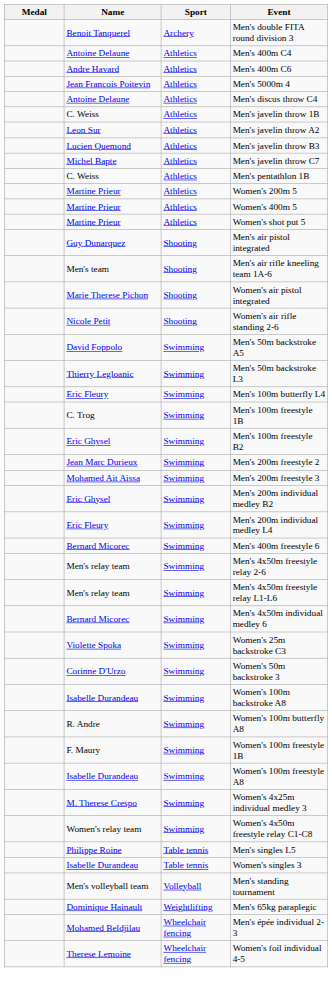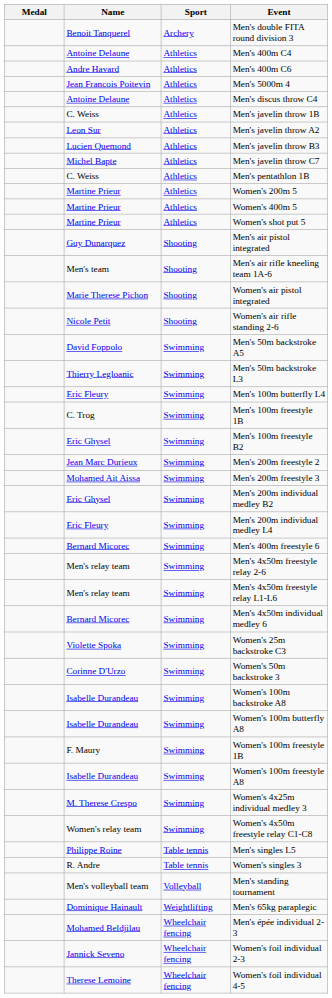 <table class=wikitable style="font-size:95%">
 <tr>
 <th style="width:6em">Medal</th>
 <th style="width:10em">Name</th>
 <th style="width:7em">Sport</th>
 <th style="width:10em">Event</th>
 </tr>
 <tr>
 <td></td>
 <td><a href='#'>Benoit Tanquerel</a></td>
 <td><a href='#'>Archery</a></td>
 <td>Men's double FITA round division 3</td>
 </tr>
 <tr>
 <td></td>
 <td><a href='#'>Antoine Delaune</a></td>
 <td><a href='#'>Athletics</a></td>
 <td>Men's 400m C4</td>
 </tr>
 <tr>
 <td></td>
 <td><a href='#'>Andre Havard</a></td>
 <td><a href='#'>Athletics</a></td>
 <td>Men's 400m C6</td>
 </tr>
 <tr>
 <td></td>
 <td><a href='#'>Jean Francois Poitevin</a></td>
 <td><a href='#'>Athletics</a></td>
 <td>Men's 5000m 4</td>
 </tr>
 <tr>
 <td></td>
 <td><a href='#'>Antoine Delaune</a></td>
 <td><a href='#'>Athletics</a></td>
 <td>Men's discus throw C4</td>
 </tr>
 <tr>
 <td></td>
 <td>C. Weiss</td>
 <td><a href='#'>Athletics</a></td>
 <td>Men's javelin throw 1B</td>
 </tr>
 <tr>
 <td></td>
 <td><a href='#'>Leon Sur</a></td>
 <td><a href='#'>Athletics</a></td>
 <td>Men's javelin throw A2</td>
 </tr>
 <tr>
 <td></td>
 <td><a href='#'>Lucien Quemond</a></td>
 <td><a href='#'>Athletics</a></td>
 <td>Men's javelin throw B3</td>
 </tr>
 <tr>
 <td></td>
 <td><a href='#'>Michel Bapte</a></td>
 <td><a href='#'>Athletics</a></td>
 <td>Men's javelin throw C7</td>
 </tr>
 <tr>
 <td></td>
 <td>C. Weiss</td>
 <td><a href='#'>Athletics</a></td>
 <td>Men's pentathlon 1B</td>
 </tr>
 <tr>
 <td></td>
 <td><a href='#'>Martine Prieur</a></td>
 <td><a href='#'>Athletics</a></td>
 <td>Women's 200m 5</td>
 </tr>
 <tr>
 <td></td>
 <td><a href='#'>Martine Prieur</a></td>
 <td><a href='#'>Athletics</a></td>
 <td>Women's 400m 5</td>
 </tr>
 <tr>
 <td></td>
 <td><a href='#'>Martine Prieur</a></td>
 <td><a href='#'>Athletics</a></td>
 <td>Women's shot put 5</td>
 </tr>
 <tr>
 <td></td>
 <td><a href='#'>Guy Dunarquez</a></td>
 <td><a href='#'>Shooting</a></td>
 <td>Men's air pistol integrated</td>
 </tr>
 <tr>
 <td></td>
 <td>Men's team</td>
 <td><a href='#'>Shooting</a></td>
 <td>Men's air rifle kneeling team 1A-6</td>
 </tr>
 <tr>
 <td></td>
 <td><a href='#'>Marie Therese Pichon</a></td>
 <td><a href='#'>Shooting</a></td>
 <td>Women's air pistol integrated</td>
 </tr>
 <tr>
 <td></td>
 <td><a href='#'>Nicole Petit</a></td>
 <td><a href='#'>Shooting</a></td>
 <td>Women's air rifle standing 2-6</td>
 </tr>
 <tr>
 <td></td>
 <td><a href='#'>David Foppolo</a></td>
 <td><a href='#'>Swimming</a></td>
 <td>Men's 50m backstroke A5</td>
 </tr>
 <tr>
 <td></td>
 <td><a href='#'>Thierry Legloanic</a></td>
 <td><a href='#'>Swimming</a></td>
 <td>Men's 50m backstroke L3</td>
 </tr>
 <tr>
 <td></td>
 <td><a href='#'>Eric Fleury</a></td>
 <td><a href='#'>Swimming</a></td>
 <td>Men's 100m butterfly L4</td>
 </tr>
 <tr>
 <td></td>
 <td>C. Trog</td>
 <td><a href='#'>Swimming</a></td>
 <td>Men's 100m freestyle 1B</td>
 </tr>
 <tr>
 <td></td>
 <td><a href='#'>Eric Ghysel</a></td>
 <td><a href='#'>Swimming</a></td>
 <td>Men's 100m freestyle B2</td>
 </tr>
 <tr>
 <td></td>
 <td><a href='#'>Jean Marc Durieux</a></td>
 <td><a href='#'>Swimming</a></td>
 <td>Men's 200m freestyle 2</td>
 </tr>
 <tr>
 <td></td>
 <td><a href='#'>Mohamed Ait Aissa</a></td>
 <td><a href='#'>Swimming</a></td>
 <td>Men's 200m freestyle 3</td>
 </tr>
 <tr>
 <td></td>
 <td><a href='#'>Eric Ghysel</a></td>
 <td><a href='#'>Swimming</a></td>
 <td>Men's 200m individual medley B2</td>
 </tr>
 <tr>
 <td></td>
 <td><a href='#'>Eric Fleury</a></td>
 <td><a href='#'>Swimming</a></td>
 <td>Men's 200m individual medley L4</td>
 </tr>
 <tr>
 <td></td>
 <td><a href='#'>Bernard Micorec</a></td>
 <td><a href='#'>Swimming</a></td>
 <td>Men's 400m freestyle 6</td>
 </tr>
 <tr>
 <td></td>
 <td>Men's relay team</td>
 <td><a href='#'>Swimming</a></td>
 <td>Men's 4x50m freestyle relay 2-6</td>
 </tr>
 <tr>
 <td></td>
 <td>Men's relay team</td>
 <td><a href='#'>Swimming</a></td>
 <td>Men's 4x50m freestyle relay L1-L6</td>
 </tr>
 <tr>
 <td></td>
 <td><a href='#'>Bernard Micorec</a></td>
 <td><a href='#'>Swimming</a></td>
 <td>Men's 4x50m individual medley 6</td>
 </tr>
 <tr>
 <td></td>
 <td><a href='#'>Violette Spoka</a></td>
 <td><a href='#'>Swimming</a></td>
 <td>Women's 25m backstroke C3</td>
 </tr>
 <tr>
 <td></td>
 <td><a href='#'>Corinne D'Urzo</a></td>
 <td><a href='#'>Swimming</a></td>
 <td>Women's 50m backstroke 3</td>
 </tr>
 <tr>
 <td></td>
 <td><a href='#'>Isabelle Durandeau</a></td>
 <td><a href='#'>Swimming</a></td>
 <td>Women's 100m backstroke A8</td>
 </tr>
 <tr>
 <td></td>
-<td>R. Andre</td>
+<td><a href='#'>Isabelle Durandeau</a></td>
 <td><a href='#'>Swimming</a></td>
 <td>Women's 100m butterfly A8</td>
 </tr>
 <tr>
 <td></td>
 <td>F. Maury</td>
 <td><a href='#'>Swimming</a></td>
 <td>Women's 100m freestyle 1B</td>
 </tr>
 <tr>
 <td></td>
 <td><a href='#'>Isabelle Durandeau</a></td>
 <td><a href='#'>Swimming</a></td>
 <td>Women's 100m freestyle A8</td>
 </tr>
 <tr>
 <td></td>
 <td><a href='#'>M. Therese Crespo</a></td>
 <td><a href='#'>Swimming</a></td>
 <td>Women's 4x25m individual medley 3</td>
 </tr>
 <tr>
 <td></td>
 <td>Women's relay team</td>
 <td><a href='#'>Swimming</a></td>
 <td>Women's 4x50m freestyle relay C1-C8</td>
 </tr>
 <tr>
 <td></td>
 <td><a href='#'>Philippe Roine</a></td>
 <td><a href='#'>Table tennis</a></td>
 <td>Men's singles L5</td>
 </tr>
 <tr>
 <td></td>
-<td><a href='#'>Isabelle Durandeau</a></td>
+<td>R. Andre</td>
 <td><a href='#'>Table tennis</a></td>
 <td>Women's singles 3</td>
 </tr>
 <tr>
 <td></td>
 <td>Men's volleyball team</td>
 <td><a href='#'>Volleyball</a></td>
 <td>Men's standing tournament</td>
 </tr>
 <tr>
 <td></td>
 <td><a href='#'>Dominique Hainault</a></td>
 <td><a href='#'>Weightlifting</a></td>
 <td>Men's 65kg paraplegic</td>
 </tr>
 <tr>
 <td></td>
 <td><a href='#'>Mohamed Beldjilau</a></td>
 <td><a href='#'>Wheelchair fencing</a></td>
 <td>Men's épée individual 2-3</td>
 </tr>
 <tr>
 <td></td>
+<td><a href='#'>Jannick Seveno</a></td>
+<td><a href='#'>Wheelchair fencing</a></td>
+<td>Women's foil individual 2-3</td>
+</tr>
+<tr>
+<td></td>
 <td><a href='#'>Therese Lemoine</a></td>
 <td><a href='#'>Wheelchair fencing</a></td>
 <td>Women's foil individual 4-5</td>
 </tr>
 </table>
